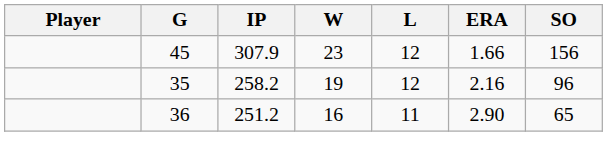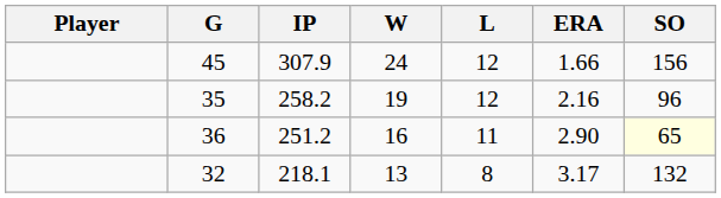 <table class="wikitable sortable">
 <tr>
 <th bgcolor="#DDDDFF" width="16%">Player</th>
 <th bgcolor="#DDDDFF" width="9%">G</th>
 <th bgcolor="#DDDDFF" width="9%">IP</th>
 <th bgcolor="#DDDDFF" width="9%">W</th>
 <th bgcolor="#DDDDFF" width="9%">L</th>
 <th bgcolor="#DDDDFF" width="9%">ERA</th>
 <th bgcolor="#DDDDFF" width="9%">SO</th>
 </tr>
 <tr align="center">
 <td></td>
 <td>45</td>
 <td>307.9</td>
-<td>23</td>
+<td>24</td>
 <td>12</td>
 <td>1.66</td>
 <td>156</td>
 </tr>
 <tr align="center">
 <td></td>
 <td>35</td>
 <td>258.2</td>
 <td>19</td>
 <td>12</td>
 <td>2.16</td>
 <td>96</td>
 </tr>
 <tr align="center">
 <td></td>
 <td>36</td>
 <td>251.2</td>
 <td>16</td>
 <td>11</td>
 <td>2.90</td>
-<td>65</td>
+<td style="background: lightyellow;">65</td>
+</tr>
+<tr align="center">
+<td></td>
+<td>32</td>
+<td>218.1</td>
+<td>13</td>
+<td>8</td>
+<td>3.17</td>
+<td>132</td>
 </tr>
 </table>
